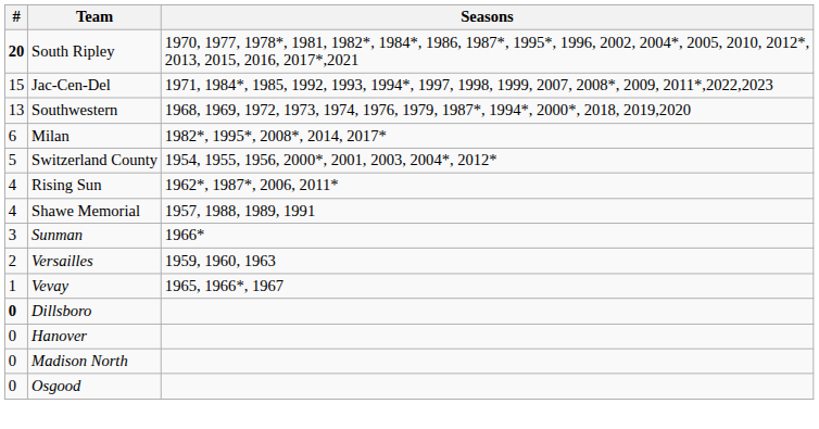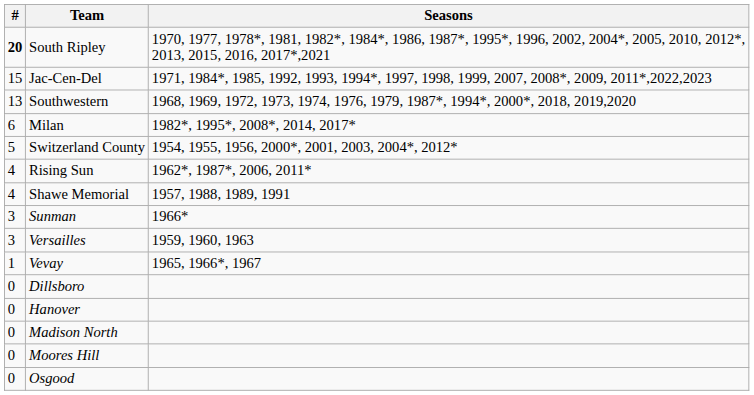 <table class="wikitable" style=>
 <tr>
 <th>#</th>
 <th>Team</th>
 <th>Seasons</th>
 </tr>
 <tr>
 <td><strong>20</strong></td>
 <td>South Ripley</td>
 <td>1970, 1977, 1978*, 1981, 1982*, 1984*, 1986, 1987*, 1995*, 1996, 2002, 2004*, 2005, 2010, 2012*,<br>2013, 2015, 2016, 2017*,2021</td>
 </tr>
 <tr>
 <td>15</td>
 <td>Jac-Cen-Del</td>
 <td>1971, 1984*, 1985, 1992, 1993, 1994*, 1997, 1998, 1999, 2007, 2008*, 2009, 2011*,2022,2023</td>
 </tr>
 <tr>
 <td>13</td>
 <td>Southwestern</td>
 <td>1968, 1969, 1972, 1973, 1974, 1976, 1979, 1987*, 1994*, 2000*, 2018, 2019,2020</td>
 </tr>
 <tr>
 <td>6</td>
 <td>Milan</td>
 <td>1982*, 1995*, 2008*, 2014, 2017*</td>
 </tr>
 <tr>
 <td>5</td>
 <td>Switzerland County</td>
 <td>1954, 1955, 1956, 2000*, 2001, 2003, 2004*, 2012*</td>
 </tr>
 <tr>
 <td>4</td>
 <td>Rising Sun</td>
 <td>1962*, 1987*, 2006, 2011*</td>
 </tr>
 <tr>
 <td>4</td>
 <td>Shawe Memorial</td>
 <td>1957, 1988, 1989, 1991</td>
 </tr>
 <tr>
 <td>3</td>
 <td><em>Sunman</em></td>
 <td>1966*</td>
 </tr>
 <tr>
-<td>2</td>
+<td>3</td>
 <td><em>Versailles</em></td>
 <td>1959, 1960, 1963</td>
 </tr>
 <tr>
 <td>1</td>
 <td><em>Vevay</em></td>
 <td>1965, 1966*, 1967</td>
 </tr>
 <tr>
-<td><strong>0</strong></td>
+<td>0</td>
 <td><em>Dillsboro</em></td>
 <td></td>
 </tr>
 <tr>
 <td>0</td>
 <td><em>Hanover</em></td>
 <td></td>
 </tr>
 <tr>
 <td>0</td>
 <td><em>Madison North</em></td>
 <td></td>
 </tr>
 <tr>
 <td>0</td>
+<td><em>Moores Hill</em></td>
+<td></td>
+</tr>
+<tr>
+<td>0</td>
 <td><em>Osgood</em></td>
 <td></td>
 </tr>
 </table>
